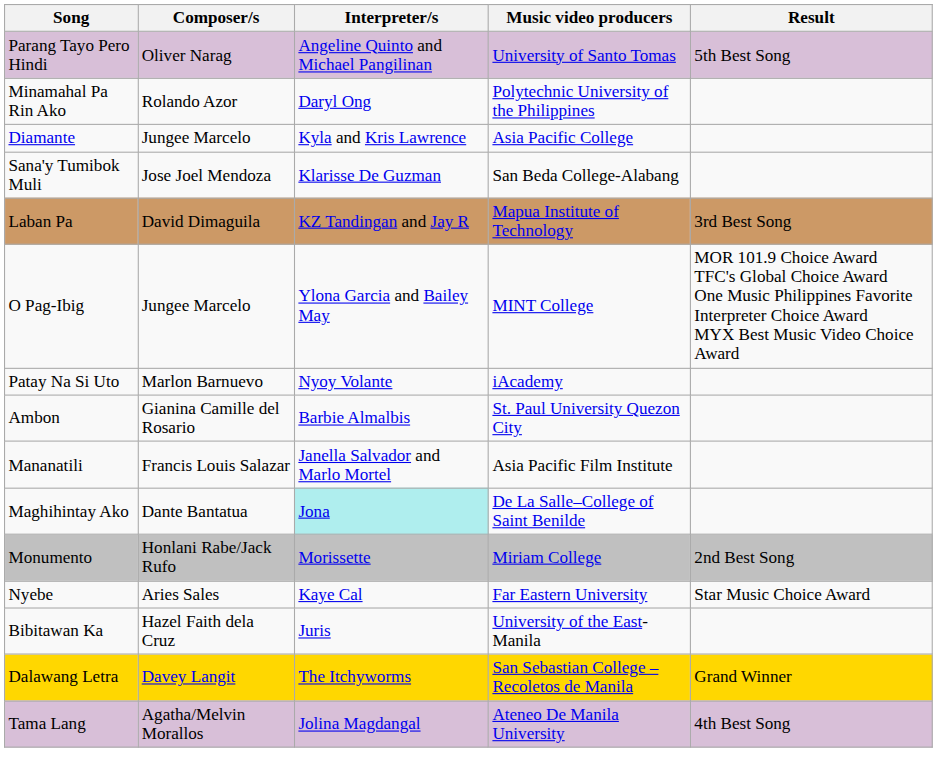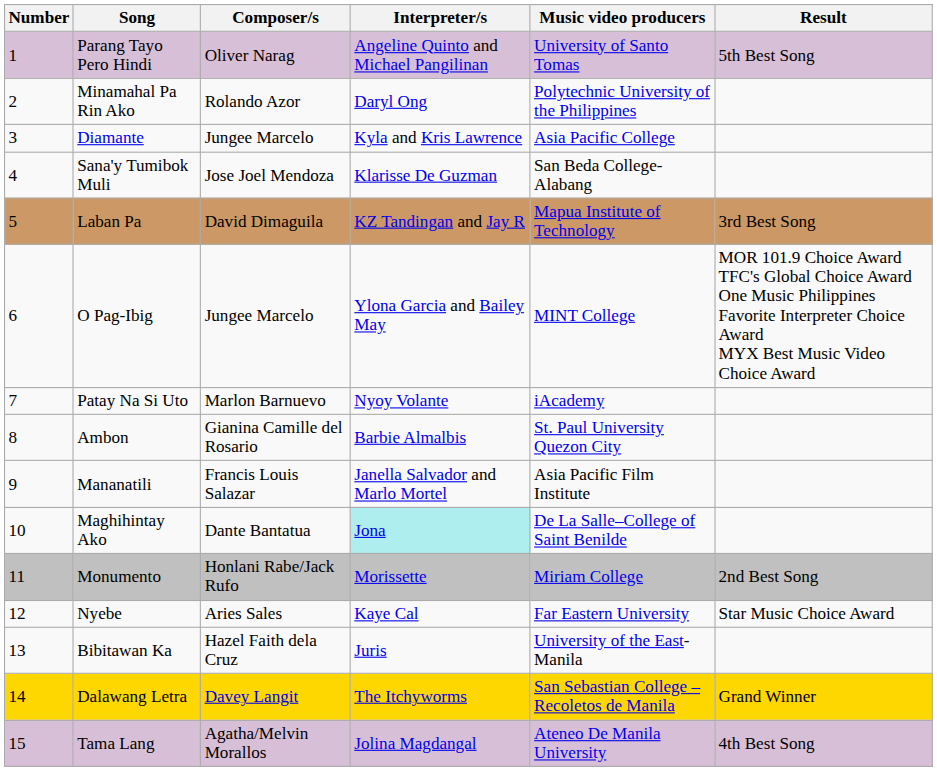 <table class="wikitable">
 <tr>
+<th>Number</th>
 <th>Song</th>
 <th>Composer/s</th>
 <th>Interpreter/s</th>
 <th>Music video producers</th>
 <th>Result</th>
 </tr>
 <tr bgcolor="#d8bfd8">
+<td>1</td>
 <td>Parang Tayo Pero Hindi<br></td>
 <td>Oliver Narag</td>
 <td><a href='#'>Angeline Quinto</a> and <a href='#'>Michael Pangilinan</a></td>
 <td><a href='#'>University of Santo Tomas</a></td>
 <td>5th Best Song</td>
 </tr>
 <tr>
+<td>2</td>
 <td>Minamahal Pa Rin Ako<br></td>
 <td>Rolando Azor</td>
 <td><a href='#'>Daryl Ong</a></td>
 <td><a href='#'>Polytechnic University of the Philippines</a></td>
 <td></td>
 </tr>
 <tr>
+<td>3</td>
 <td><a href='#'>Diamante</a><br></td>
 <td>Jungee Marcelo</td>
 <td><a href='#'>Kyla</a> and <a href='#'>Kris Lawrence</a></td>
 <td><a href='#'>Asia Pacific College</a></td>
 <td></td>
 </tr>
 <tr>
+<td>4</td>
 <td>Sana'y Tumibok Muli<br></td>
 <td>Jose Joel Mendoza</td>
 <td><a href='#'>Klarisse De Guzman</a></td>
 <td>San Beda College-Alabang</td>
 <td></td>
 </tr>
 <tr bgcolor="#CC9966">
+<td>5</td>
 <td>Laban Pa<br></td>
 <td>David Dimaguila</td>
 <td><a href='#'>KZ Tandingan</a> and <a href='#'>Jay R</a></td>
 <td><a href='#'>Mapua Institute of Technology</a></td>
 <td>3rd Best Song</td>
 </tr>
 <tr>
+<td>6</td>
 <td>O Pag-Ibig<br></td>
 <td>Jungee Marcelo</td>
 <td><a href='#'>Ylona Garcia</a> and <a href='#'>Bailey May</a></td>
 <td><a href='#'>MINT College</a></td>
 <td>MOR 101.9 Choice Award<br>TFC's Global Choice Award<br>One Music Philippines Favorite Interpreter Choice Award<br>MYX Best Music Video Choice Award</td>
 </tr>
 <tr>
+<td>7</td>
 <td>Patay Na Si Uto<br></td>
 <td>Marlon Barnuevo</td>
 <td><a href='#'>Nyoy Volante</a></td>
 <td><a href='#'>iAcademy</a></td>
 <td></td>
 </tr>
 <tr>
+<td>8</td>
 <td>Ambon<br></td>
 <td>Gianina Camille del Rosario</td>
 <td><a href='#'>Barbie Almalbis</a></td>
 <td><a href='#'>St. Paul University Quezon City</a></td>
 <td></td>
 </tr>
 <tr>
+<td>9</td>
 <td>Mananatili<br></td>
 <td>Francis Louis Salazar</td>
 <td><a href='#'>Janella Salvador</a> and <a href='#'>Marlo Mortel</a></td>
 <td>Asia Pacific Film Institute</td>
 <td></td>
 </tr>
 <tr>
+<td>10</td>
 <td>Maghihintay Ako<br></td>
 <td>Dante Bantatua</td>
 <td style="background: paleturquoise;"><a href='#'>Jona</a></td>
 <td><a href='#'>De La Salle–College of Saint Benilde</a></td>
 <td></td>
 </tr>
 <tr bgcolor="silver">
+<td>11</td>
 <td>Monumento<br></td>
 <td>Honlani Rabe/Jack Rufo</td>
 <td><a href='#'>Morissette</a></td>
 <td><a href='#'>Miriam College</a></td>
 <td>2nd Best Song</td>
 </tr>
 <tr>
+<td>12</td>
 <td>Nyebe<br></td>
 <td>Aries Sales</td>
 <td><a href='#'>Kaye Cal</a></td>
 <td><a href='#'>Far Eastern University</a></td>
 <td>Star Music Choice Award</td>
 </tr>
 <tr>
+<td>13</td>
 <td>Bibitawan Ka<br></td>
 <td>Hazel Faith dela Cruz</td>
 <td><a href='#'>Juris</a></td>
 <td><a href='#'>University of the East</a>-Manila</td>
 <td></td>
 </tr>
 <tr bgcolor="gold">
+<td>14</td>
 <td>Dalawang Letra<br></td>
 <td><a href='#'>Davey Langit</a></td>
 <td><a href='#'>The Itchyworms</a></td>
 <td><a href='#'>San Sebastian College – Recoletos de Manila</a></td>
 <td>Grand Winner</td>
 </tr>
 <tr bgcolor="#d8bfd8">
+<td>15</td>
 <td>Tama Lang<br></td>
 <td>Agatha/Melvin Morallos</td>
 <td><a href='#'>Jolina Magdangal</a></td>
 <td><a href='#'>Ateneo De Manila University</a></td>
 <td>4th Best Song</td>
 </tr>
 </table>
